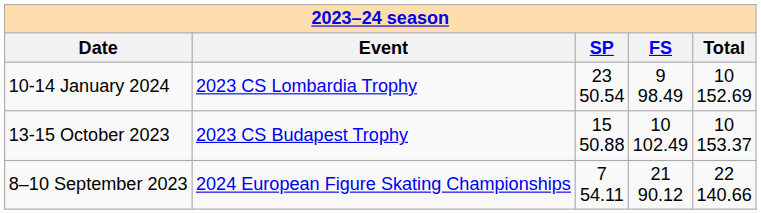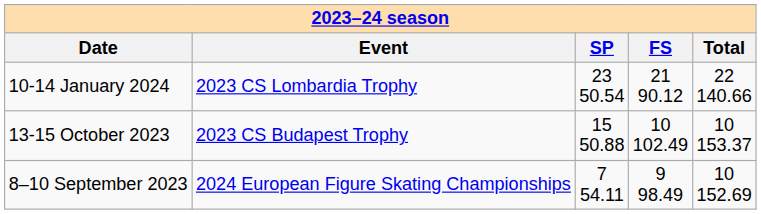 <table class="wikitable">
 <tr>
 <th colspan="5" style="background-color: #ffdead;" align="center"><a href='#'>2023–24 season</a></th>
 </tr>
 <tr>
 <th>Date</th>
 <th>Event</th>
 <th><a href='#'>SP</a></th>
 <th><a href='#'>FS</a></th>
 <th>Total</th>
 </tr>
 <tr>
 <td>10-14 January 2024</td>
 <td><a href='#'>2023 CS Lombardia Trophy</a></td>
 <td align=center>23 <br> 50.54</td>
-<td align=center>9 <br> 98.49</td>
-<td align=center>10 <br> 152.69</td>
+<td align=center>21 <br> 90.12</td>
+<td align=center>22 <br> 140.66</td>
 </tr>
 <tr>
 <td>13-15 October 2023</td>
 <td><a href='#'>2023 CS Budapest Trophy</a></td>
 <td align=center>15 <br> 50.88</td>
 <td align=center>10 <br> 102.49</td>
 <td align=center>10 <br> 153.37</td>
 </tr>
 <tr>
 <td>8–10 September 2023</td>
 <td><a href='#'>2024 European Figure Skating Championships</a></td>
 <td align=center>7 <br> 54.11</td>
-<td align=center>21 <br> 90.12</td>
-<td align=center>22 <br> 140.66</td>
+<td align=center>9 <br> 98.49</td>
+<td align=center>10 <br> 152.69</td>
 </tr>
 </table>
